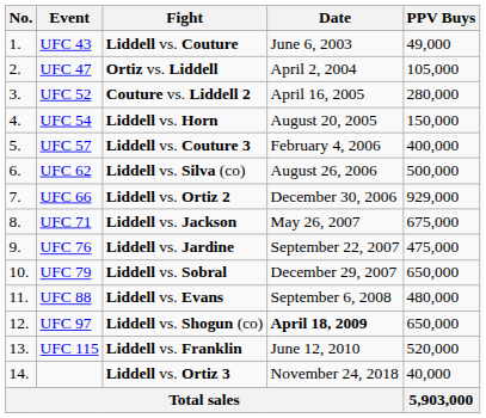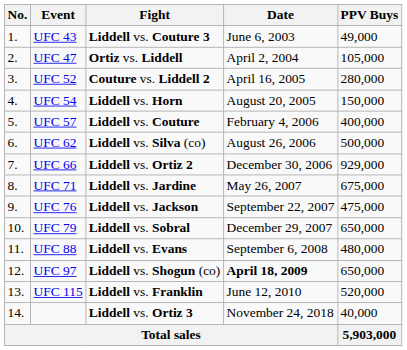 <table class="wikitable sortable">
 <tr>
 <th>No.</th>
 <th>Event</th>
 <th>Fight</th>
 <th>Date</th>
 <th>PPV Buys</th>
 </tr>
 <tr>
 <td>1.</td>
 <td><a href='#'>UFC 43</a></td>
-<td><strong>Liddell</strong> vs. <strong>Couture</strong></td>
+<td><strong>Liddell</strong> vs. <strong>Couture 3</strong></td>
 <td>June 6, 2003</td>
 <td>49,000</td>
 </tr>
 <tr>
 <td>2.</td>
 <td><a href='#'>UFC 47</a></td>
 <td><strong>Ortiz</strong> vs. <strong>Liddell</strong></td>
 <td>April 2, 2004</td>
 <td>105,000</td>
 </tr>
 <tr>
 <td>3.</td>
 <td><a href='#'>UFC 52</a></td>
 <td><strong>Couture</strong> vs. <strong>Liddell 2</strong></td>
 <td>April 16, 2005</td>
 <td>280,000</td>
 </tr>
 <tr>
 <td>4.</td>
 <td><a href='#'>UFC 54</a></td>
 <td><strong>Liddell</strong> vs. <strong>Horn</strong></td>
 <td>August 20, 2005</td>
 <td>150,000</td>
 </tr>
 <tr>
 <td>5.</td>
 <td><a href='#'>UFC 57</a></td>
-<td><strong>Liddell</strong> vs. <strong>Couture 3</strong></td>
+<td><strong>Liddell</strong> vs. <strong>Couture</strong></td>
 <td>February 4, 2006</td>
 <td>400,000</td>
 </tr>
 <tr>
 <td>6.</td>
 <td><a href='#'>UFC 62</a></td>
 <td><strong>Liddell</strong> vs. <strong>Silva</strong> (co)</td>
 <td>August 26, 2006</td>
 <td>500,000</td>
 </tr>
 <tr>
 <td>7.</td>
 <td><a href='#'>UFC 66</a></td>
 <td><strong>Liddell</strong> vs. <strong>Ortiz 2</strong></td>
 <td>December 30, 2006</td>
 <td>929,000</td>
 </tr>
 <tr>
 <td>8.</td>
 <td><a href='#'>UFC 71</a></td>
-<td><strong>Liddell</strong> vs. <strong>Jackson</strong></td>
+<td><strong>Liddell</strong> vs. <strong>Jardine</strong></td>
 <td>May 26, 2007</td>
 <td>675,000</td>
 </tr>
 <tr>
 <td>9.</td>
 <td><a href='#'>UFC 76</a></td>
-<td><strong>Liddell</strong> vs. <strong>Jardine</strong></td>
+<td><strong>Liddell</strong> vs. <strong>Jackson</strong></td>
 <td>September 22, 2007</td>
 <td>475,000</td>
 </tr>
 <tr>
 <td>10.</td>
 <td><a href='#'>UFC 79</a></td>
 <td><strong>Liddell</strong> vs. <strong>Sobral</strong></td>
 <td>December 29, 2007</td>
 <td>650,000</td>
 </tr>
 <tr>
 <td>11.</td>
 <td><a href='#'>UFC 88</a></td>
 <td><strong>Liddell</strong> vs. <strong>Evans</strong></td>
 <td>September 6, 2008</td>
 <td>480,000</td>
 </tr>
 <tr>
 <td>12.</td>
 <td><a href='#'>UFC 97</a></td>
 <td><strong>Liddell</strong> vs. <strong>Shogun</strong> (co)</td>
 <td><strong>April 18, 2009</strong></td>
 <td>650,000</td>
 </tr>
 <tr>
 <td>13.</td>
 <td><a href='#'>UFC 115</a></td>
 <td><strong>Liddell</strong> vs. <strong>Franklin</strong></td>
 <td>June 12, 2010</td>
 <td>520,000</td>
 </tr>
 <tr>
 <td>14.</td>
 <td></td>
 <td><strong>Liddell</strong> vs. <strong>Ortiz 3</strong></td>
 <td>November 24, 2018</td>
 <td>40,000</td>
 </tr>
 <tr>
 <th colspan="4">Total sales</th>
 <th>5,903,000</th>
 </tr>
 </table>
